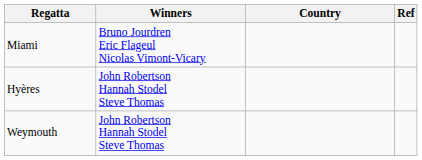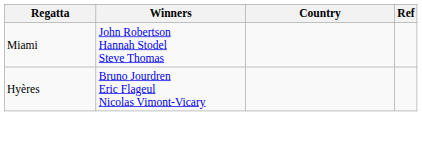 <table class="wikitable">
 <tr>
 <th width=120>Regatta</th>
 <th style="width:200px;">Winners</th>
 <th style="width:200px;">Country</th>
 <th>Ref</th>
 </tr>
 <tr>
 <td>Miami</td>
-<td><a href='#'>Bruno Jourdren</a><br><a href='#'>Eric Flageul</a><br><a href='#'>Nicolas Vimont-Vicary</a></td>
+<td><a href='#'>John Robertson</a><br><a href='#'>Hannah Stodel</a><br><a href='#'>Steve Thomas</a></td>
 <td></td>
 <td></td>
 </tr>
 <tr>
 <td>Hyères</td>
-<td><a href='#'>John Robertson</a><br><a href='#'>Hannah Stodel</a><br><a href='#'>Steve Thomas</a></td>
-<td></td>
-<td></td>
-</tr>
-<tr>
-<td>Weymouth</td>
-<td><a href='#'>John Robertson</a><br><a href='#'>Hannah Stodel</a><br><a href='#'>Steve Thomas</a></td>
+<td><a href='#'>Bruno Jourdren</a><br><a href='#'>Eric Flageul</a><br><a href='#'>Nicolas Vimont-Vicary</a></td>
 <td></td>
 <td></td>
 </tr>
 </table>
